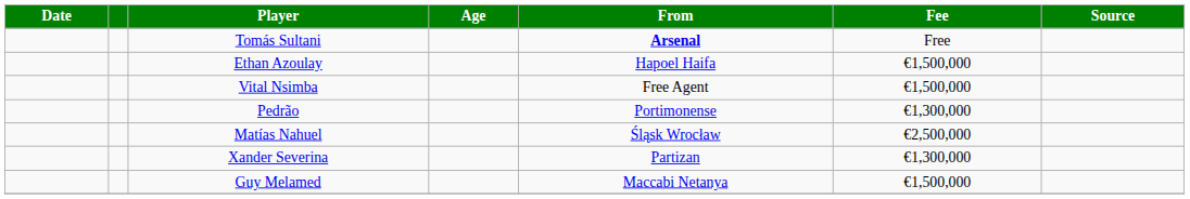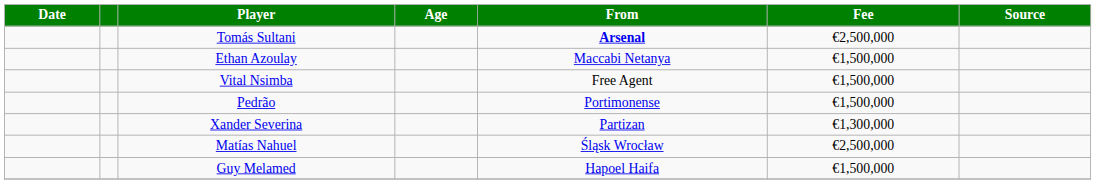 <table class="wikitable sortable" style="text-align:center; width:100%;">
 <tr>
 <th scope="col" style="background:#008000; color:white;">Date</th>
 <th scope="col" style="background:#008000; color:white;"></th>
 <th scope="col" style="background:#008000; color:white;">Player</th>
 <th scope="col" style="background:#008000; color:white;">Age</th>
 <th scope="col" style="background:#008000; color:white;">From</th>
 <th scope="col" style="background:#008000; color:white;" data-sort-type="currency">Fee</th>
 <th scope="col" style="background:#008000; color:white;" class="unsortable">Source</th>
 </tr>
 <tr>
 <td></td>
 <td></td>
 <td> <a href='#'>Tomás Sultani</a></td>
 <td></td>
 <td><strong> <a href='#'>Arsenal</a></strong></td>
-<td>Free</td>
+<td>€2,500,000</td>
 <td></td>
 </tr>
 <tr>
 <td></td>
 <td></td>
 <td> <a href='#'>Ethan Azoulay</a></td>
 <td></td>
-<td> <a href='#'>Hapoel Haifa</a></td>
+<td> <a href='#'>Maccabi Netanya</a></td>
 <td>€1,500,000</td>
 <td></td>
 </tr>
 <tr>
 <td></td>
 <td></td>
 <td> <a href='#'>Vital Nsimba</a></td>
 <td></td>
 <td>Free Agent </td>
 <td>€1,500,000</td>
 <td></td>
 </tr>
 <tr>
 <td></td>
 <td></td>
 <td> <a href='#'>Pedrão</a></td>
 <td></td>
 <td> <a href='#'>Portimonense</a></td>
+<td>€1,500,000</td>
+<td></td>
+</tr>
+<tr>
+<td></td>
+<td></td>
+<td> <a href='#'>Xander Severina</a></td>
+<td></td>
+<td> <a href='#'>Partizan</a></td>
 <td>€1,300,000</td>
 <td></td>
 </tr>
 <tr>
 <td></td>
 <td></td>
 <td> <a href='#'>Matías Nahuel</a></td>
 <td></td>
 <td> <a href='#'>Śląsk Wrocław</a></td>
 <td>€2,500,000</td>
 <td></td>
 </tr>
 <tr>
 <td></td>
 <td></td>
-<td> <a href='#'>Xander Severina</a></td>
-<td></td>
-<td> <a href='#'>Partizan</a></td>
-<td>€1,300,000</td>
-<td></td>
-</tr>
-<tr>
-<td></td>
-<td></td>
 <td> <a href='#'>Guy Melamed</a></td>
 <td></td>
-<td> <a href='#'>Maccabi Netanya</a></td>
+<td> <a href='#'>Hapoel Haifa</a></td>
 <td>€1,500,000</td>
 <td></td>
 </tr>
 <tr>
 </tr>
 </table>
